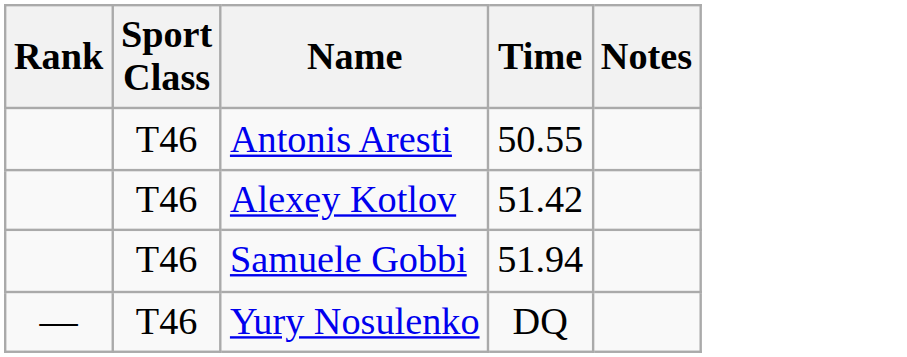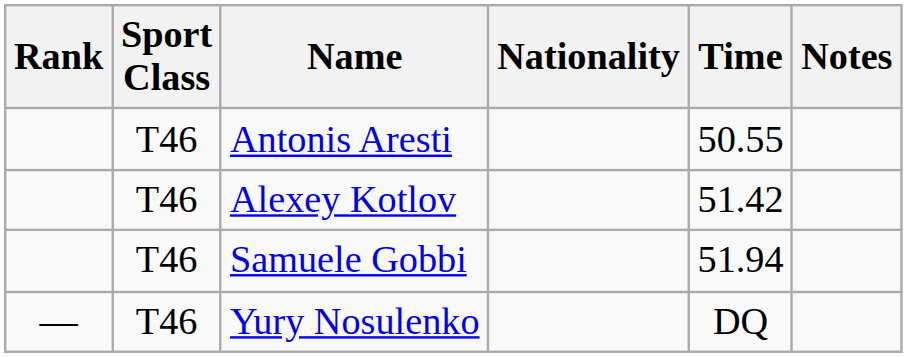 <table class="wikitable sortable" style="text-align:center">
 <tr>
 <th>Rank</th>
 <th>Sport<br>Class</th>
 <th>Name</th>
+<th>Nationality</th>
 <th>Time</th>
 <th>Notes</th>
 </tr>
 <tr>
 <td></td>
 <td>T46</td>
 <td align=left><a href='#'>Antonis Aresti</a></td>
+<td align=left></td>
 <td>50.55</td>
 <td></td>
 </tr>
 <tr>
 <td></td>
 <td>T46</td>
 <td align=left><a href='#'>Alexey Kotlov</a></td>
+<td align=left></td>
 <td>51.42</td>
 <td></td>
 </tr>
 <tr>
 <td></td>
 <td>T46</td>
 <td align=left><a href='#'>Samuele Gobbi</a></td>
+<td align=left></td>
 <td>51.94</td>
 <td></td>
 </tr>
 <tr>
 <td>—</td>
 <td>T46</td>
 <td align=left><a href='#'>Yury Nosulenko</a></td>
+<td align=left></td>
 <td>DQ</td>
 <td></td>
 </tr>
 </table>
